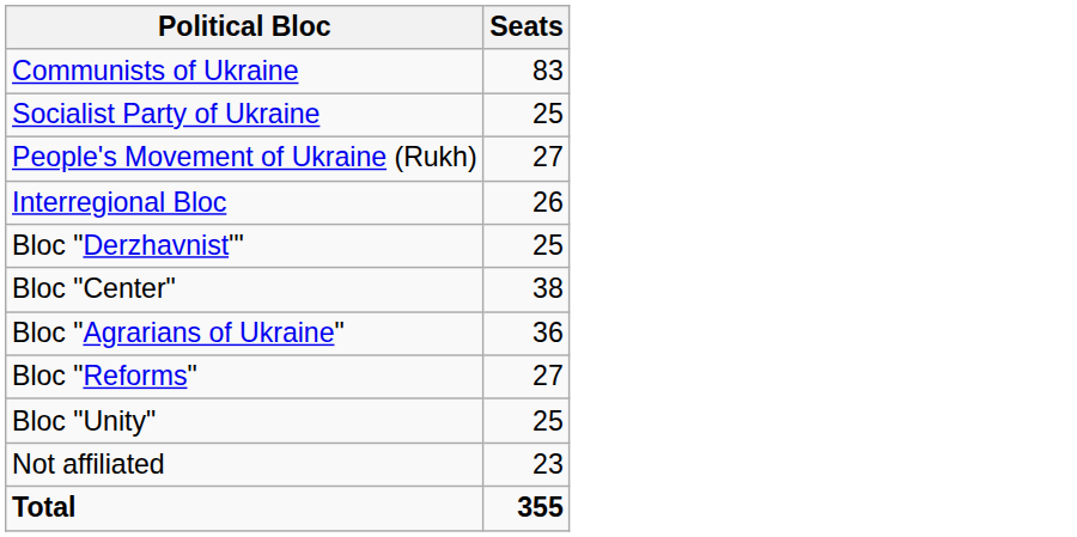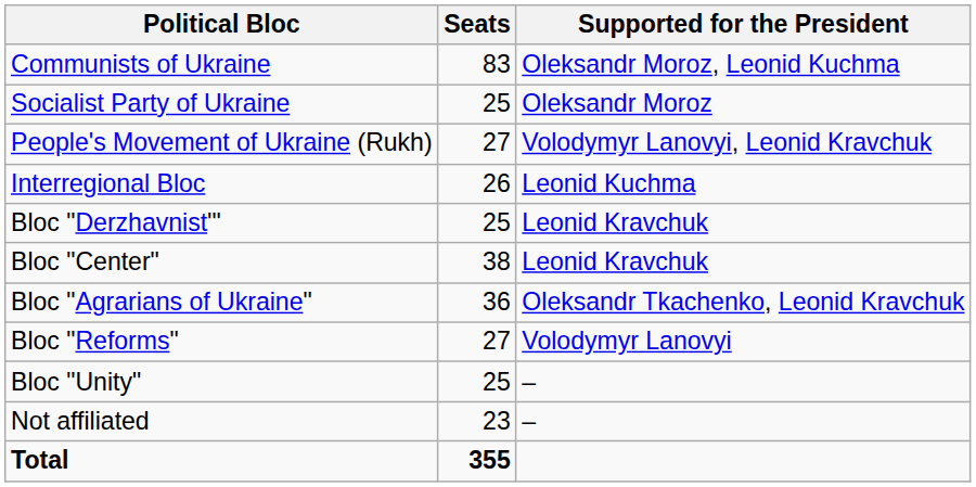 <table class="wikitable">
 <tr>
 <th>Political Bloc</th>
 <th>Seats</th>
+<th>Supported for the President</th>
 </tr>
 <tr>
 <td><a href='#'>Communists of Ukraine</a></td>
 <td align="right">83</td>
+<td><a href='#'>Oleksandr Moroz</a>, <a href='#'>Leonid Kuchma</a></td>
 </tr>
 <tr>
 <td><a href='#'>Socialist Party of Ukraine</a></td>
 <td align="right">25</td>
+<td><a href='#'>Oleksandr Moroz</a></td>
 </tr>
 <tr>
 <td><a href='#'>People's Movement of Ukraine</a> (Rukh)</td>
 <td align="right">27</td>
+<td><a href='#'>Volodymyr Lanovyi</a>, <a href='#'>Leonid Kravchuk</a></td>
 </tr>
 <tr>
 <td><a href='#'>Interregional Bloc</a></td>
 <td align="right">26</td>
+<td><a href='#'>Leonid Kuchma</a></td>
 </tr>
 <tr>
 <td>Bloc "<a href='#'>Derzhavnist</a>'"</td>
 <td align="right">25</td>
+<td><a href='#'>Leonid Kravchuk</a></td>
 </tr>
 <tr>
 <td>Bloc "Center"</td>
 <td align="right">38</td>
+<td><a href='#'>Leonid Kravchuk</a></td>
 </tr>
 <tr>
 <td>Bloc "<a href='#'>Agrarians of Ukraine</a>"</td>
 <td align="right">36</td>
+<td><a href='#'>Oleksandr Tkachenko</a>, <a href='#'>Leonid Kravchuk</a></td>
 </tr>
 <tr>
 <td>Bloc "<a href='#'>Reforms</a>"</td>
 <td align="right">27</td>
+<td><a href='#'>Volodymyr Lanovyi</a></td>
 </tr>
 <tr>
 <td>Bloc "Unity"</td>
 <td align="right">25</td>
+<td>–</td>
 </tr>
 <tr>
 <td>Not affiliated</td>
 <td align="right">23</td>
+<td>–</td>
 </tr>
 <tr>
 <td><strong>Total</strong></td>
 <td align=right><strong>355</strong></td>
+<td></td>
 </tr>
 </table>
